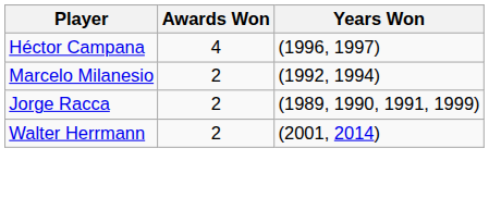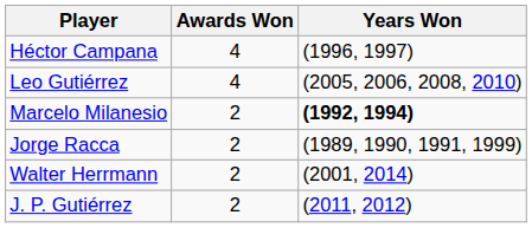 <table class="wikitable">
 <tr>
 <th>Player</th>
 <th>Awards Won</th>
 <th>Years Won</th>
 </tr>
 <tr>
 <td> <a href='#'>Héctor Campana</a></td>
 <td align="center">4</td>
 <td align="left">(1996, 1997)</td>
 </tr>
 <tr>
+<td> <a href='#'>Leo Gutiérrez</a></td>
+<td align="center">4</td>
+<td align="left">(2005, 2006, 2008, <a href='#'>2010</a>)</td>
+</tr>
+<tr>
 <td> <a href='#'>Marcelo Milanesio</a></td>
 <td align="center">2</td>
-<td align="left">(1992, 1994)</td>
+<td align="left"><strong>(1992, 1994)</strong></td>
 </tr>
 <tr>
 <td> <a href='#'>Jorge Racca</a></td>
 <td align="center">2</td>
 <td align="left">(1989, 1990, 1991, 1999)</td>
 </tr>
 <tr>
 <td> <a href='#'>Walter Herrmann</a></td>
 <td align="center">2</td>
 <td align="left">(2001, <a href='#'>2014</a>)</td>
 </tr>
+<tr>
+<td> <a href='#'>J. P. Gutiérrez</a></td>
+<td align="center">2</td>
+<td align="left">(<a href='#'>2011</a>, <a href='#'>2012</a>)</td>
+</tr>
 </table>
